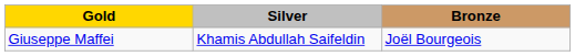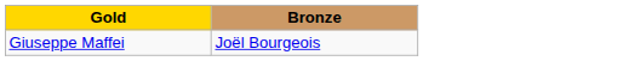 <table class="wikitable" style="text-align:left">
 <tr align="center">
 <td width=200 bgcolor=gold><strong>Gold</strong></td>
-<td width=200 bgcolor=silver><strong>Silver</strong></td>
 <td width=200 bgcolor=CC9966><strong>Bronze</strong></td>
 </tr>
 <tr>
 <td><a href='#'>Giuseppe Maffei</a><br><em></em></td>
-<td><a href='#'>Khamis Abdullah Saifeldin</a><br><em></em></td>
 <td><a href='#'>Joël Bourgeois</a><br><em></em></td>
 </tr>
 </table>
